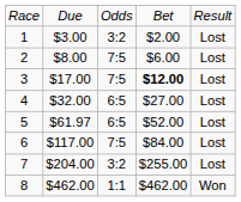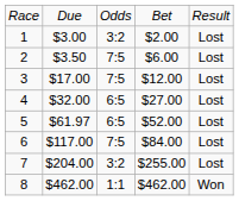 <table class="wikitable" style="text-align:center">
 <tr>
 <td><em>Race</em></td>
 <td><em>Due</em></td>
 <td><em>Odds</em></td>
 <td><em>Bet</em></td>
 <td><em>Result</em></td>
 </tr>
 <tr>
 <td>1</td>
 <td>$3.00</td>
 <td>3:2</td>
 <td>$2.00</td>
 <td>Lost</td>
 </tr>
 <tr>
 <td>2</td>
-<td>$8.00</td>
+<td>$3.50</td>
 <td>7:5</td>
 <td>$6.00</td>
 <td>Lost</td>
 </tr>
 <tr>
 <td>3</td>
 <td>$17.00</td>
 <td>7:5</td>
-<td><strong>$12.00</strong></td>
+<td>$12.00</td>
 <td>Lost</td>
 </tr>
 <tr>
 <td>4</td>
 <td>$32.00</td>
 <td>6:5</td>
 <td>$27.00</td>
 <td>Lost</td>
 </tr>
 <tr>
 <td>5</td>
 <td>$61.97</td>
 <td>6:5</td>
 <td>$52.00</td>
 <td>Lost</td>
 </tr>
 <tr>
 <td>6</td>
 <td>$117.00</td>
 <td>7:5</td>
 <td>$84.00</td>
 <td>Lost</td>
 </tr>
 <tr>
 <td>7</td>
 <td>$204.00</td>
 <td>3:2</td>
 <td>$255.00</td>
 <td>Lost</td>
 </tr>
 <tr>
 <td>8</td>
 <td>$462.00</td>
 <td>1:1</td>
 <td>$462.00</td>
 <td>Won</td>
 </tr>
 </table>
